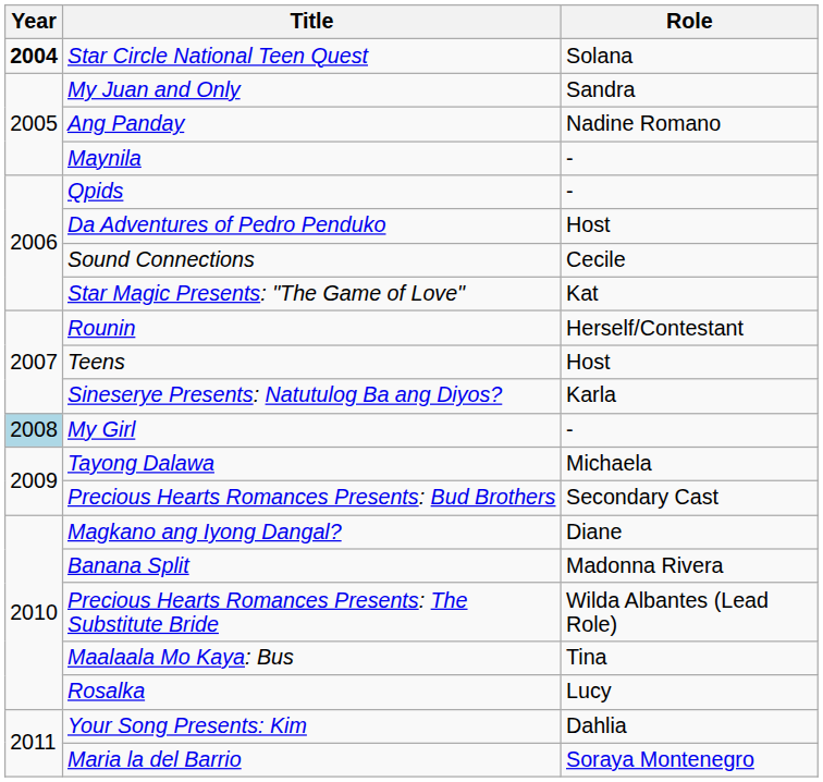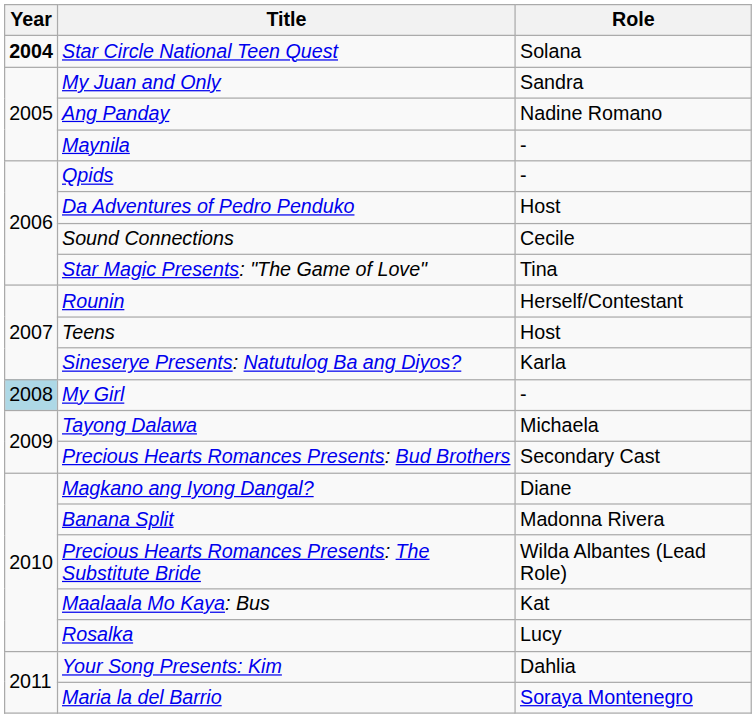 <table class="wikitable sortable">
 <tr>
 <th>Year</th>
 <th>Title</th>
 <th>Role</th>
 </tr>
 <tr>
 <td><strong>2004</strong></td>
 <td><em><a href='#'>Star Circle National Teen Quest</a></em></td>
 <td>Solana</td>
 </tr>
 <tr>
 <td rowspan="3">2005</td>
 <td><em><a href='#'>My Juan and Only</a></em></td>
 <td>Sandra</td>
 </tr>
 <tr>
 <td><em><a href='#'>Ang Panday</a></em></td>
 <td>Nadine Romano</td>
 </tr>
 <tr>
 <td><em><a href='#'>Maynila</a></em></td>
 <td>-</td>
 </tr>
 <tr>
 <td rowspan="4">2006</td>
 <td><em><a href='#'>Qpids</a></em></td>
 <td>-</td>
 </tr>
 <tr>
 <td><em><a href='#'>Da Adventures of Pedro Penduko</a></em></td>
 <td>Host</td>
 </tr>
 <tr>
 <td><em>Sound Connections</em></td>
 <td>Cecile</td>
 </tr>
 <tr>
 <td><em><a href='#'>Star Magic Presents</a>: "The Game of Love"</em></td>
-<td>Kat</td>
+<td>Tina</td>
 </tr>
 <tr>
 <td rowspan="3">2007</td>
 <td><em><a href='#'>Rounin</a></em></td>
 <td>Herself/Contestant</td>
 </tr>
 <tr>
 <td><em>Teens</em></td>
 <td>Host</td>
 </tr>
 <tr>
 <td><em><a href='#'>Sineserye Presents</a>: <a href='#'>Natutulog Ba ang Diyos?</a></em></td>
 <td>Karla</td>
 </tr>
 <tr>
 <td style="background: lightblue;">2008</td>
 <td><em><a href='#'>My Girl</a></em></td>
 <td>-</td>
 </tr>
 <tr>
 <td rowspan="2">2009</td>
 <td><em><a href='#'>Tayong Dalawa</a></em></td>
 <td>Michaela</td>
 </tr>
 <tr>
 <td><em><a href='#'>Precious Hearts Romances Presents</a>: <a href='#'>Bud Brothers</a></em></td>
 <td>Secondary Cast</td>
 </tr>
 <tr>
 <td rowspan="5">2010</td>
 <td><em><a href='#'>Magkano ang Iyong Dangal?</a></em></td>
 <td>Diane</td>
 </tr>
 <tr>
 <td><em><a href='#'>Banana Split</a></em></td>
 <td>Madonna Rivera</td>
 </tr>
 <tr>
 <td><em><a href='#'>Precious Hearts Romances Presents</a>: <a href='#'>The Substitute Bride</a></em></td>
 <td>Wilda Albantes (Lead Role)</td>
 </tr>
 <tr>
 <td><em><a href='#'>Maalaala Mo Kaya</a>: Bus</em></td>
-<td>Tina</td>
+<td>Kat</td>
 </tr>
 <tr>
 <td><em><a href='#'>Rosalka</a></em></td>
 <td>Lucy</td>
 </tr>
 <tr>
 <td rowspan="2">2011</td>
 <td><em><a href='#'>Your Song Presents: Kim</a></em></td>
 <td>Dahlia</td>
 </tr>
 <tr>
 <td><em><a href='#'>Maria la del Barrio</a></em></td>
 <td><a href='#'>Soraya Montenegro</a></td>
 </tr>
 </table>
